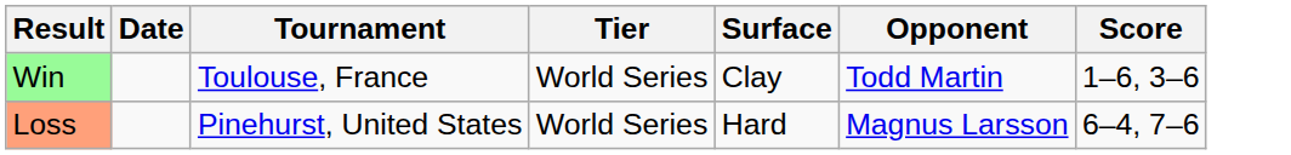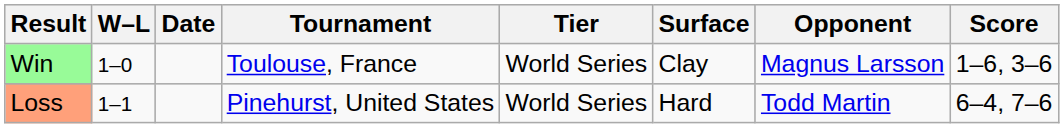 <table class="sortable wikitable">
 <tr>
 <th>Result</th>
+<th class=unsortable>W–L</th>
 <th>Date</th>
 <th>Tournament</th>
 <th>Tier</th>
 <th>Surface</th>
 <th>Opponent</th>
 <th class=unsortable>Score</th>
 </tr>
 <tr>
 <td style="background:#98fb98;">Win</td>
+<td><small>1–0</small></td>
 <td><a href='#'></a></td>
 <td><a href='#'>Toulouse</a>, France</td>
 <td>World Series</td>
 <td>Clay</td>
-<td> <a href='#'>Todd Martin</a></td>
+<td> <a href='#'>Magnus Larsson</a></td>
 <td>1–6, 3–6</td>
 </tr>
 <tr>
 <td style="background:#ffa07a;">Loss</td>
+<td><small>1–1</small></td>
 <td><a href='#'></a></td>
 <td><a href='#'>Pinehurst</a>, United States</td>
 <td>World Series</td>
 <td>Hard</td>
-<td> <a href='#'>Magnus Larsson</a></td>
+<td> <a href='#'>Todd Martin</a></td>
 <td>6–4, 7–6</td>
 </tr>
 </table>
